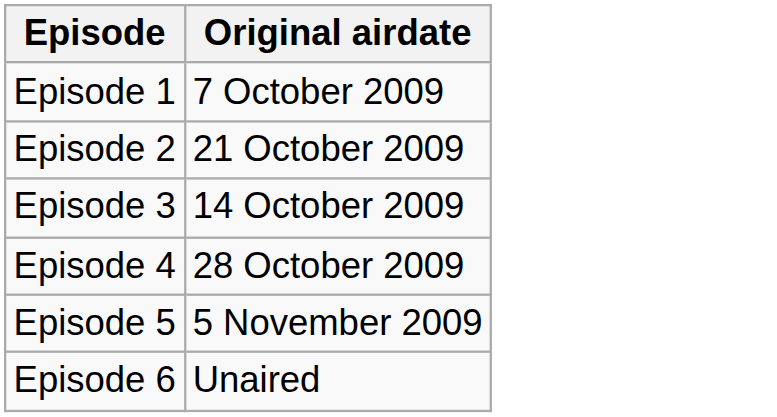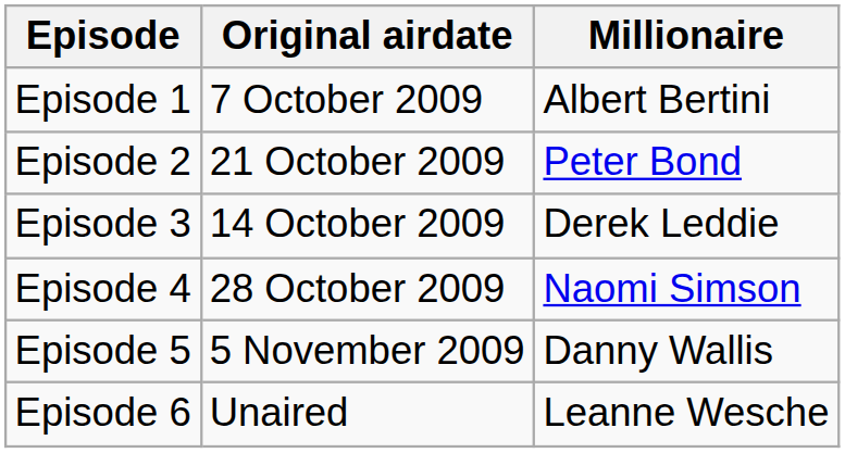 <table class="wikitable">
 <tr>
 <th>Episode</th>
 <th>Original airdate</th>
+<th>Millionaire</th>
 </tr>
 <tr>
 <td>Episode 1</td>
 <td>7 October 2009</td>
+<td>Albert Bertini</td>
 </tr>
 <tr>
 <td>Episode 2</td>
 <td>21 October 2009</td>
+<td><a href='#'>Peter Bond</a></td>
 </tr>
 <tr>
 <td>Episode 3</td>
 <td>14 October 2009</td>
+<td>Derek Leddie</td>
 </tr>
 <tr>
 <td>Episode 4</td>
 <td>28 October 2009</td>
+<td><a href='#'>Naomi Simson</a></td>
 </tr>
 <tr>
 <td>Episode 5</td>
 <td>5 November 2009</td>
+<td>Danny Wallis</td>
 </tr>
 <tr>
 <td>Episode 6</td>
 <td>Unaired</td>
+<td>Leanne Wesche</td>
 </tr>
 </table>
